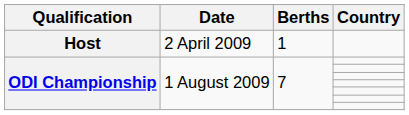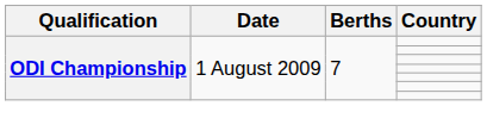 <table class="wikitable">
 <tr>
 <th>Qualification</th>
 <th>Date</th>
 <th>Berths</th>
 <th>Country</th>
-</tr>
-<tr>
-<th>Host</th>
-<td>2 April 2009</td>
-<td>1</td>
-<td></td>
 </tr>
 <tr>
 <th rowspan="7"><a href='#'>ODI Championship</a></th>
 <td rowspan="7">1 August 2009</td>
 <td rowspan="7">7</td>
 <td></td>
 </tr>
 <tr>
 <td></td>
 </tr>
 <tr>
 <td></td>
 </tr>
 <tr>
 <td></td>
 </tr>
 <tr>
 <td></td>
 </tr>
 <tr>
 <td></td>
 </tr>
 <tr>
 <td></td>
 </tr>
 </table>
